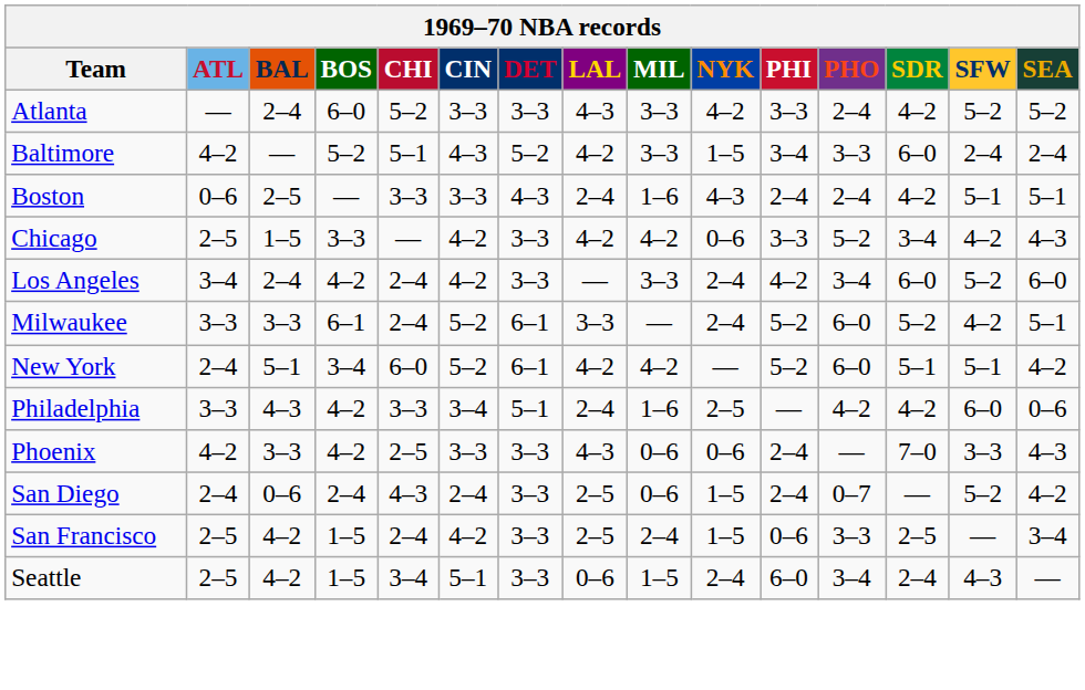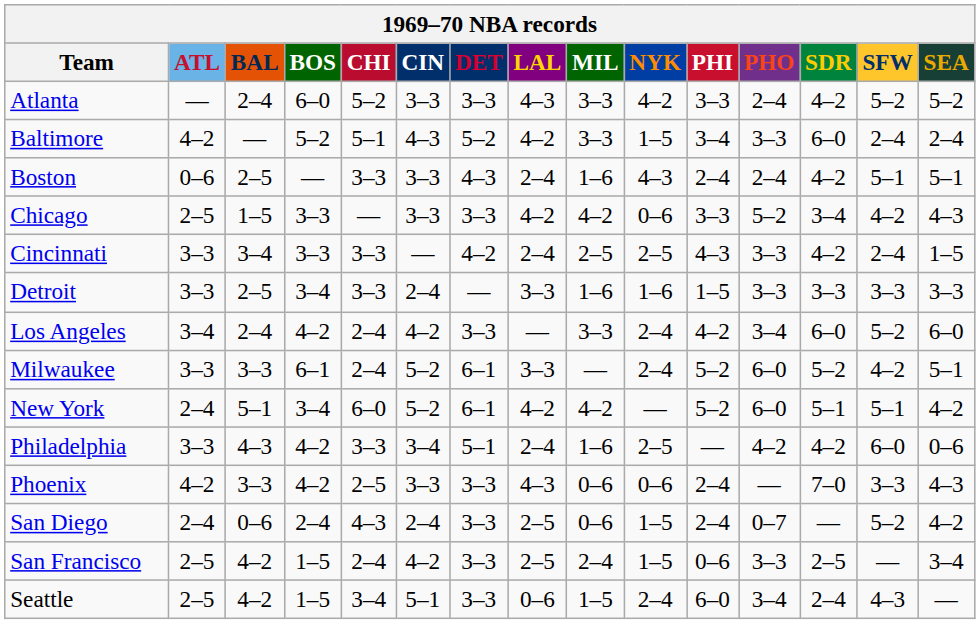 <table class="wikitable" style="font-size:95%; text-align:center;">
 <tr>
 <th colspan=15>1969–70 NBA records</th>
 </tr>
 <tr>
 <th width=100>Team</th>
 <th style="background:#69B3E6;color:#C70F2E;width=35">ATL</th>
 <th style="background:#E45206;color:#012854;width=35">BAL</th>
 <th style="background:#006400;color:#FFFFFF;width=35">BOS</th>
 <th style="background:#BA0C2F;color:#FFFFFF;width=35">CHI</th>
 <th style="background:#012F6B;color:#FFFFFF;width=35">CIN</th>
 <th style="background:#012F6B;color:#D40032;width=35">DET</th>
 <th style="background:#800080;color:#FFD700;width=35">LAL</th>
 <th style="background:#006400;color:#FFFFFF;width=35">MIL</th>
 <th style="background:#003EA4;color:#FF8C00;width=35">NYK</th>
 <th style="background:#C90F2E;color:#FFFFFF;width=35">PHI</th>
 <th style="background:#702F8B;color:#FA4417;width=35">PHO</th>
 <th style="background:#00843D;color:#FFCC00;width=35">SDR</th>
 <th style="background:#FFC62C;color:#012F6B;width=35">SFW</th>
 <th style="background:#173F36;color:#EBAA00;width=35">SEA</th>
 </tr>
 <tr>
 <td style="text-align:left;"><a href='#'>Atlanta</a></td>
 <td>—</td>
 <td>2–4</td>
 <td>6–0</td>
 <td>5–2</td>
 <td>3–3</td>
 <td>3–3</td>
 <td>4–3</td>
 <td>3–3</td>
 <td>4–2</td>
 <td>3–3</td>
 <td>2–4</td>
 <td>4–2</td>
 <td>5–2</td>
 <td>5–2</td>
 </tr>
 <tr>
 <td style="text-align:left;"><a href='#'>Baltimore</a></td>
 <td>4–2</td>
 <td>—</td>
 <td>5–2</td>
 <td>5–1</td>
 <td>4–3</td>
 <td>5–2</td>
 <td>4–2</td>
 <td>3–3</td>
 <td>1–5</td>
 <td>3–4</td>
 <td>3–3</td>
 <td>6–0</td>
 <td>2–4</td>
 <td>2–4</td>
 </tr>
 <tr>
 <td style="text-align:left;"><a href='#'>Boston</a></td>
 <td>0–6</td>
 <td>2–5</td>
 <td>—</td>
 <td>3–3</td>
 <td>3–3</td>
 <td>4–3</td>
 <td>2–4</td>
 <td>1–6</td>
 <td>4–3</td>
 <td>2–4</td>
 <td>2–4</td>
 <td>4–2</td>
 <td>5–1</td>
 <td>5–1</td>
 </tr>
 <tr>
 <td style="text-align:left;"><a href='#'>Chicago</a></td>
 <td>2–5</td>
 <td>1–5</td>
 <td>3–3</td>
 <td>—</td>
-<td>4–2</td>
+<td>3–3</td>
 <td>3–3</td>
 <td>4–2</td>
 <td>4–2</td>
 <td>0–6</td>
 <td>3–3</td>
 <td>5–2</td>
 <td>3–4</td>
 <td>4–2</td>
 <td>4–3</td>
+</tr>
+<tr>
+<td style="text-align:left;"><a href='#'>Cincinnati</a></td>
+<td>3–3</td>
+<td>3–4</td>
+<td>3–3</td>
+<td>3–3</td>
+<td>—</td>
+<td>4–2</td>
+<td>2–4</td>
+<td>2–5</td>
+<td>2–5</td>
+<td>4–3</td>
+<td>3–3</td>
+<td>4–2</td>
+<td>2–4</td>
+<td>1–5</td>
+</tr>
+<tr>
+<td style="text-align:left;"><a href='#'>Detroit</a></td>
+<td>3–3</td>
+<td>2–5</td>
+<td>3–4</td>
+<td>3–3</td>
+<td>2–4</td>
+<td>—</td>
+<td>3–3</td>
+<td>1–6</td>
+<td>1–6</td>
+<td>1–5</td>
+<td>3–3</td>
+<td>3–3</td>
+<td>3–3</td>
+<td>3–3</td>
 </tr>
 <tr>
 <td style="text-align:left;"><a href='#'>Los Angeles</a></td>
 <td>3–4</td>
 <td>2–4</td>
 <td>4–2</td>
 <td>2–4</td>
 <td>4–2</td>
 <td>3–3</td>
 <td>—</td>
 <td>3–3</td>
 <td>2–4</td>
 <td>4–2</td>
 <td>3–4</td>
 <td>6–0</td>
 <td>5–2</td>
 <td>6–0</td>
 </tr>
 <tr>
 <td style="text-align:left;"><a href='#'>Milwaukee</a></td>
 <td>3–3</td>
 <td>3–3</td>
 <td>6–1</td>
 <td>2–4</td>
 <td>5–2</td>
 <td>6–1</td>
 <td>3–3</td>
 <td>—</td>
 <td>2–4</td>
 <td>5–2</td>
 <td>6–0</td>
 <td>5–2</td>
 <td>4–2</td>
 <td>5–1</td>
 </tr>
 <tr>
 <td style="text-align:left;"><a href='#'>New York</a></td>
 <td>2–4</td>
 <td>5–1</td>
 <td>3–4</td>
 <td>6–0</td>
 <td>5–2</td>
 <td>6–1</td>
 <td>4–2</td>
 <td>4–2</td>
 <td>—</td>
 <td>5–2</td>
 <td>6–0</td>
 <td>5–1</td>
 <td>5–1</td>
 <td>4–2</td>
 </tr>
 <tr>
 <td style="text-align:left;"><a href='#'>Philadelphia</a></td>
 <td>3–3</td>
 <td>4–3</td>
 <td>4–2</td>
 <td>3–3</td>
 <td>3–4</td>
 <td>5–1</td>
 <td>2–4</td>
 <td>1–6</td>
 <td>2–5</td>
 <td>—</td>
 <td>4–2</td>
 <td>4–2</td>
 <td>6–0</td>
 <td>0–6</td>
 </tr>
 <tr>
 <td style="text-align:left;"><a href='#'>Phoenix</a></td>
 <td>4–2</td>
 <td>3–3</td>
 <td>4–2</td>
 <td>2–5</td>
 <td>3–3</td>
 <td>3–3</td>
 <td>4–3</td>
 <td>0–6</td>
 <td>0–6</td>
 <td>2–4</td>
 <td>—</td>
 <td>7–0</td>
 <td>3–3</td>
 <td>4–3</td>
 </tr>
 <tr>
 <td style="text-align:left;"><a href='#'>San Diego</a></td>
 <td>2–4</td>
 <td>0–6</td>
 <td>2–4</td>
 <td>4–3</td>
 <td>2–4</td>
 <td>3–3</td>
 <td>2–5</td>
 <td>0–6</td>
 <td>1–5</td>
 <td>2–4</td>
 <td>0–7</td>
 <td>—</td>
 <td>5–2</td>
 <td>4–2</td>
 </tr>
 <tr>
 <td style="text-align:left;"><a href='#'>San Francisco</a></td>
 <td>2–5</td>
 <td>4–2</td>
 <td>1–5</td>
 <td>2–4</td>
 <td>4–2</td>
 <td>3–3</td>
 <td>2–5</td>
 <td>2–4</td>
 <td>1–5</td>
 <td>0–6</td>
 <td>3–3</td>
 <td>2–5</td>
 <td>—</td>
 <td>3–4</td>
 </tr>
 <tr>
 <td style="text-align:left;">Seattle</td>
 <td>2–5</td>
 <td>4–2</td>
 <td>1–5</td>
 <td>3–4</td>
 <td>5–1</td>
 <td>3–3</td>
 <td>0–6</td>
 <td>1–5</td>
 <td>2–4</td>
 <td>6–0</td>
 <td>3–4</td>
 <td>2–4</td>
 <td>4–3</td>
 <td>—</td>
 </tr>
 </table>
